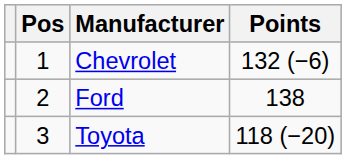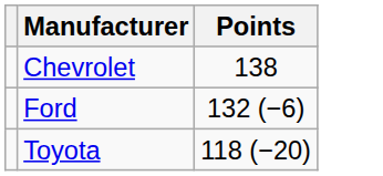 <table class="wikitable" style="font-size: 95%;">
 <tr>
 <th></th>
-<th>Pos</th>
 <th>Manufacturer</th>
 <th>Points</th>
 </tr>
 <tr>
 <td align="left"></td>
-<td style="text-align:center;">1</td>
 <td><a href='#'>Chevrolet</a></td>
+<td style="text-align:center;">138</td>
+</tr>
+<tr>
+<td align="left"></td>
+<td><a href='#'>Ford</a></td>
 <td style="text-align:center;">132 (−6)</td>
 </tr>
 <tr>
 <td align="left"></td>
-<td style="text-align:center;">2</td>
-<td><a href='#'>Ford</a></td>
-<td style="text-align:center;">138</td>
-</tr>
-<tr>
-<td align="left"></td>
-<td style="text-align:center;">3</td>
 <td><a href='#'>Toyota</a></td>
 <td style="text-align:center;">118 (−20)</td>
 </tr>
 </table>
